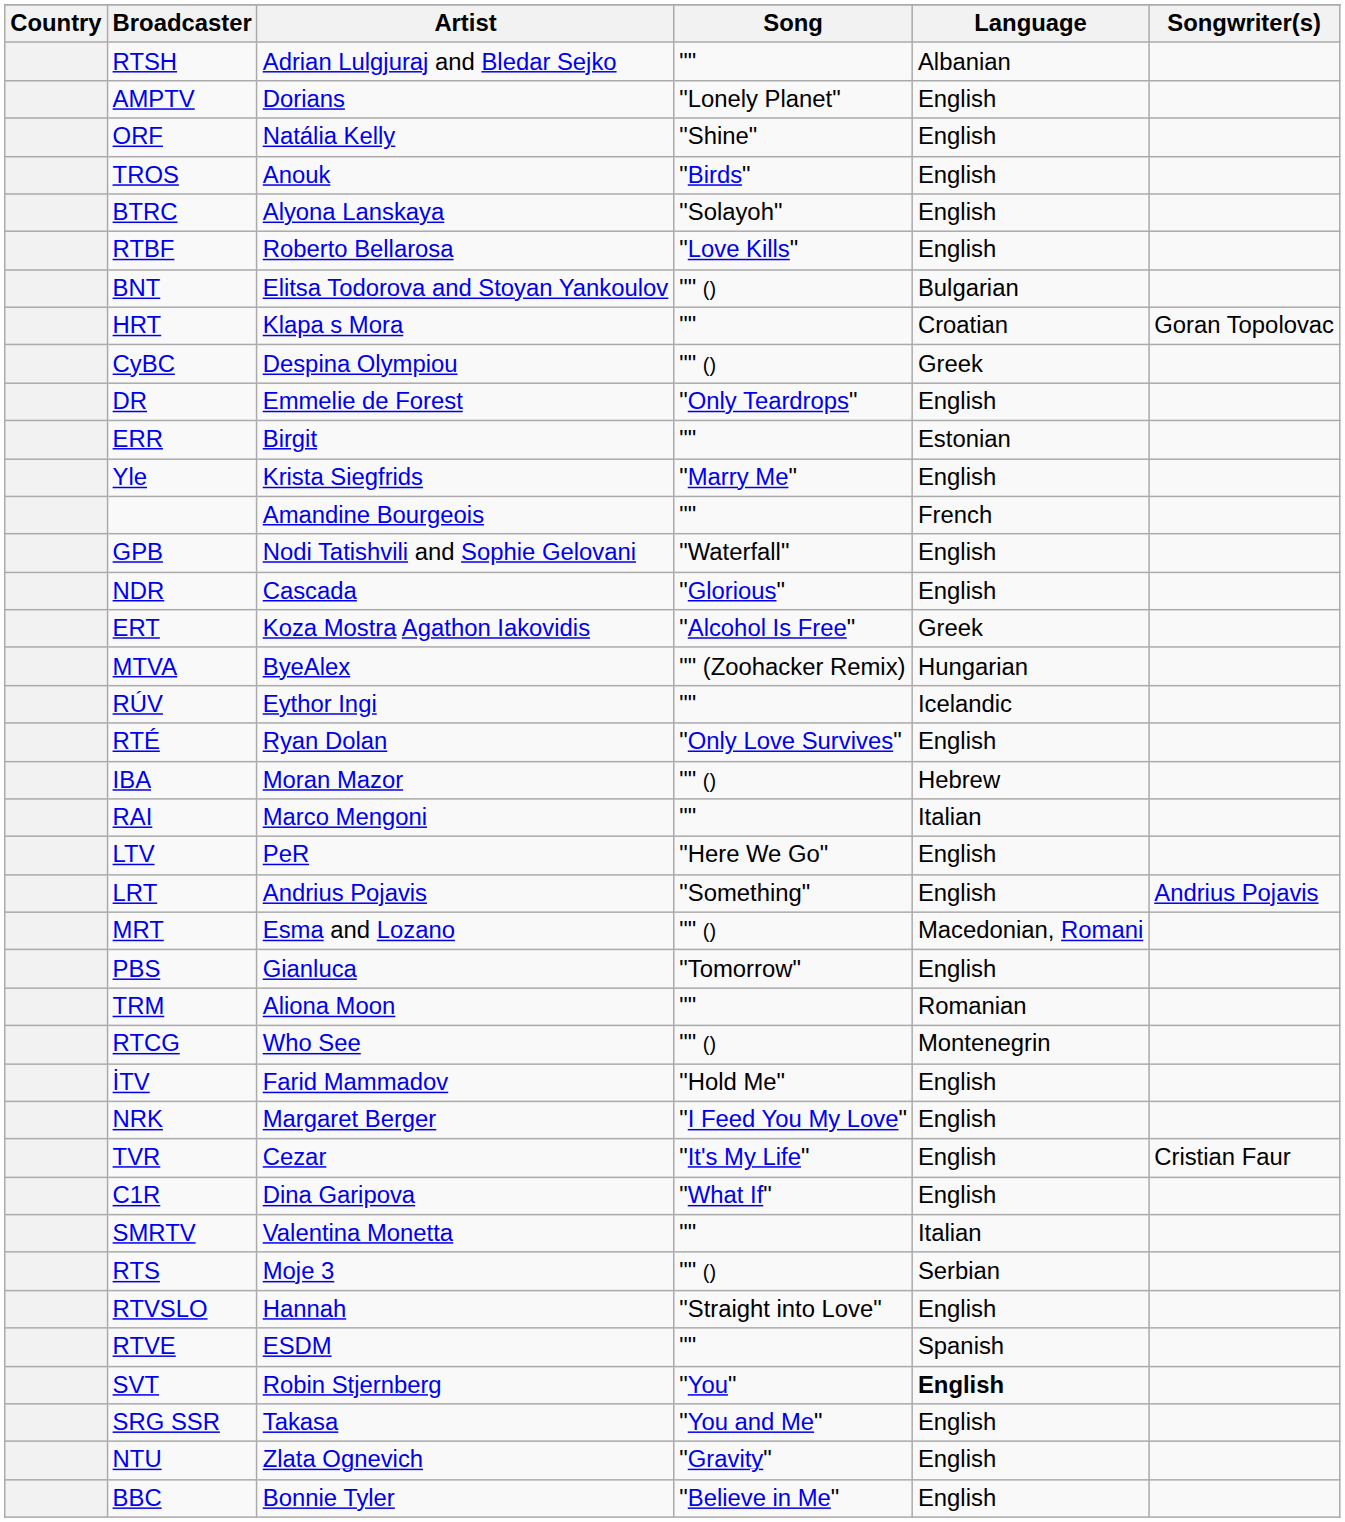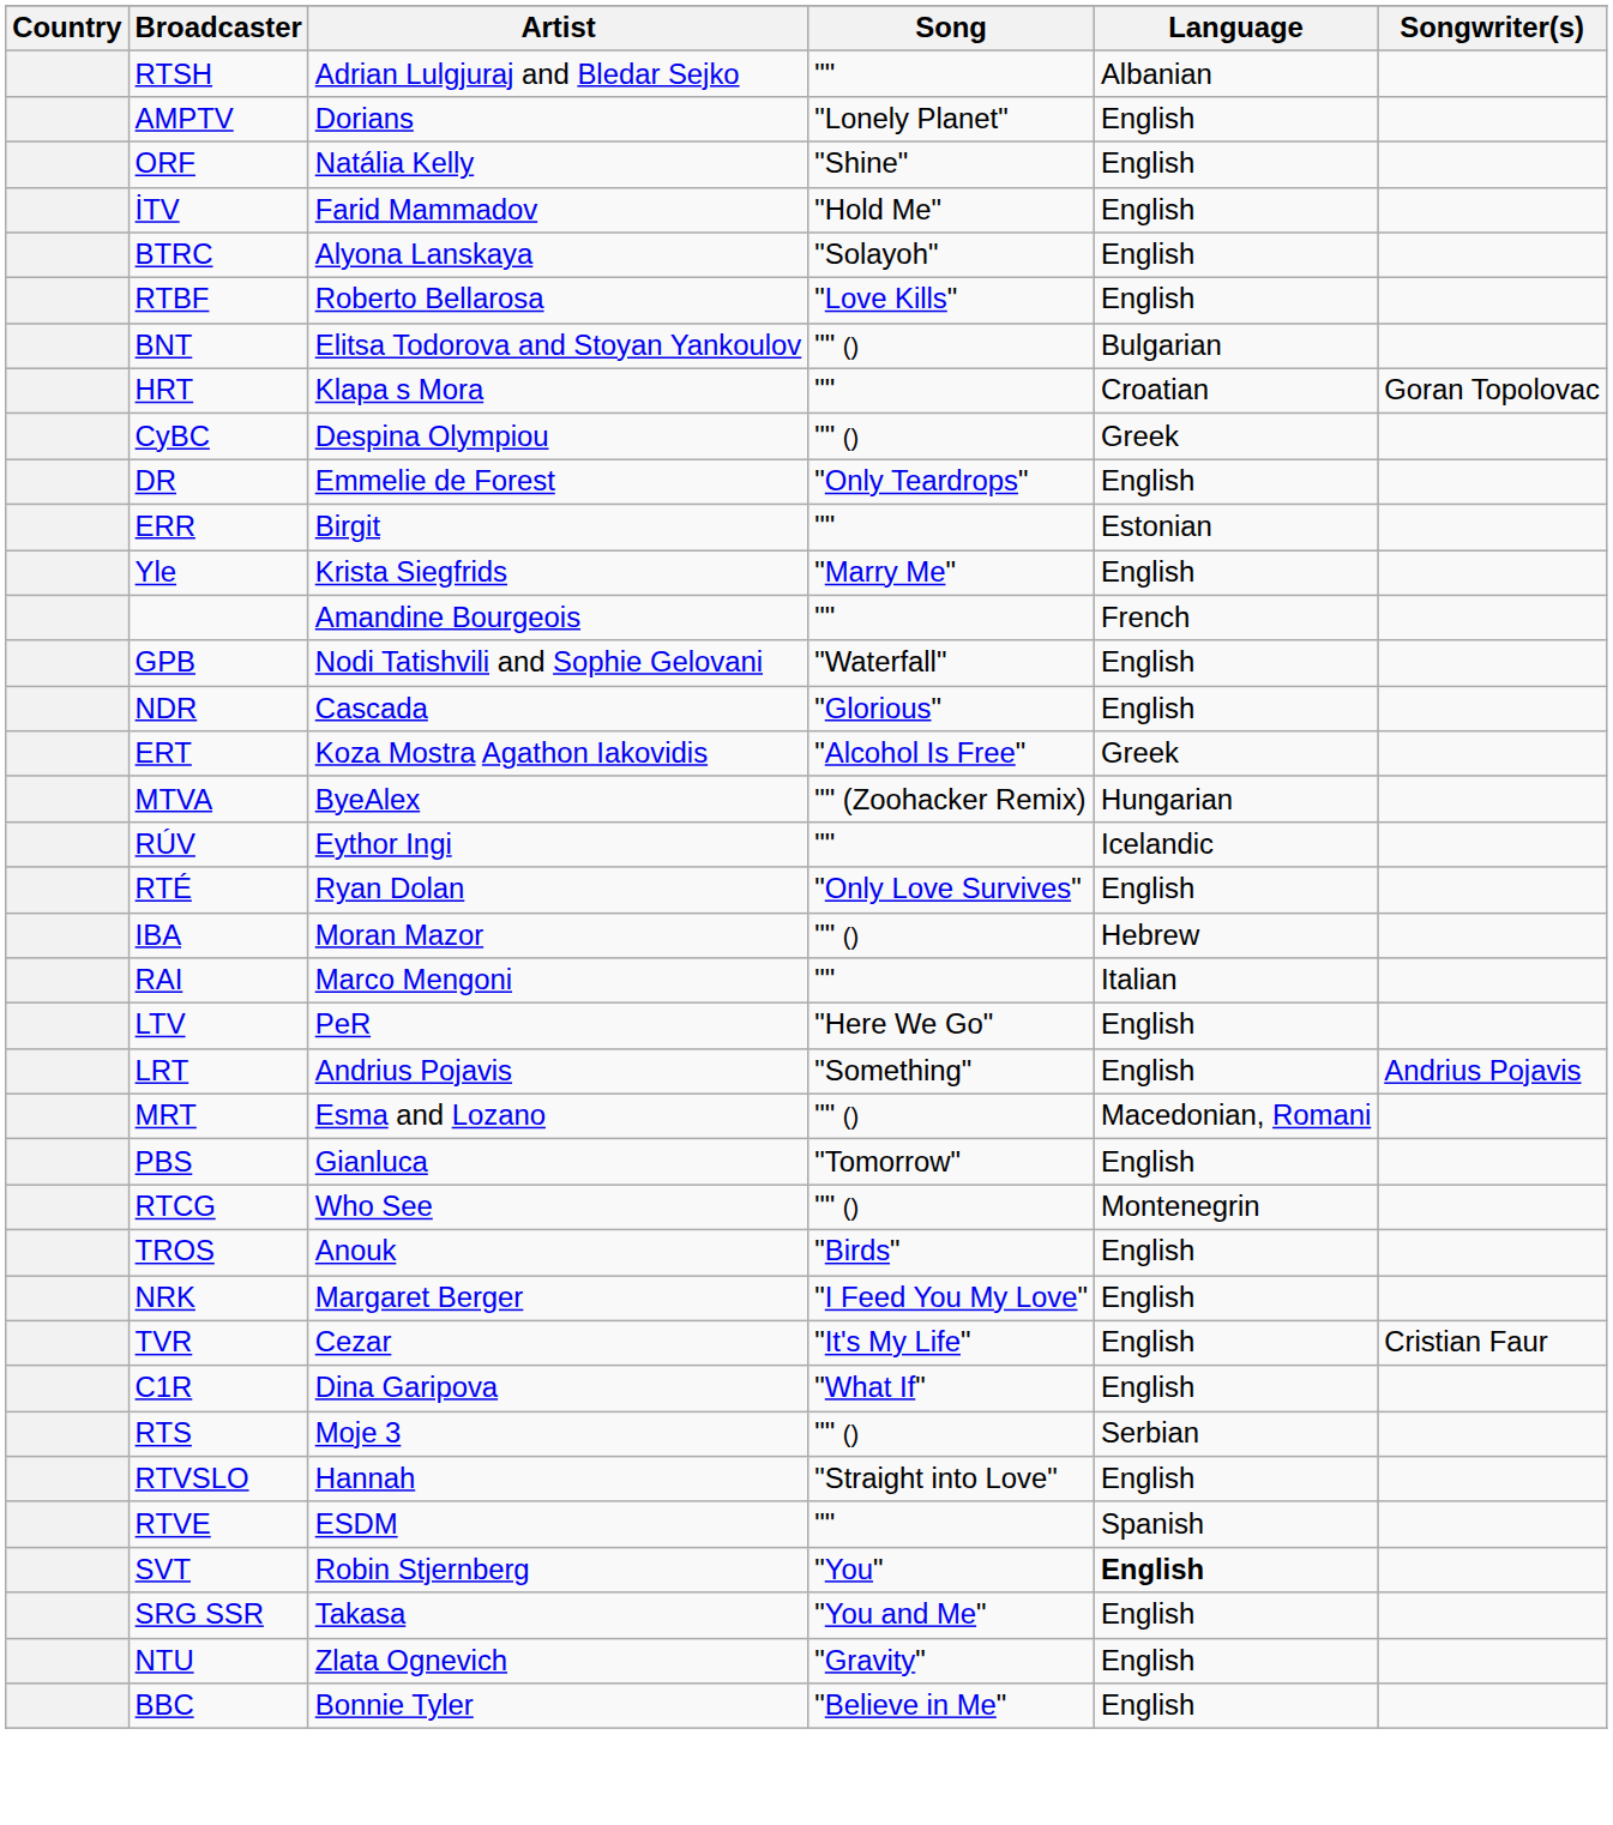 <table class="wikitable plainrowheaders">
 <tr>
 </tr>
 <tr>
 <th scope="col">Country</th>
 <th scope="col">Broadcaster</th>
 <th scope="col">Artist</th>
 <th scope="col">Song</th>
 <th scope="col">Language</th>
 <th scope="col">Songwriter(s)</th>
 </tr>
 <tr>
 <th scope="row"></th>
 <td><a href='#'>RTSH</a></td>
 <td><a href='#'>Adrian Lulgjuraj</a> and <a href='#'>Bledar Sejko</a></td>
 <td>""</td>
 <td>Albanian</td>
 <td></td>
 </tr>
 <tr>
 <th scope="row"></th>
 <td><a href='#'>AMPTV</a></td>
 <td><a href='#'>Dorians</a></td>
 <td>"Lonely Planet"</td>
 <td>English</td>
 <td></td>
 </tr>
 <tr>
 <th scope="row"></th>
 <td><a href='#'>ORF</a></td>
 <td><a href='#'>Natália Kelly</a></td>
 <td>"Shine"</td>
 <td>English</td>
 <td></td>
 </tr>
 <tr>
 <th scope="row"></th>
-<td><a href='#'>TROS</a></td>
-<td><a href='#'>Anouk</a></td>
-<td>"<a href='#'>Birds</a>"</td>
+<td><a href='#'>İTV</a></td>
+<td><a href='#'>Farid Mammadov</a></td>
+<td>"Hold Me"</td>
 <td>English</td>
 <td></td>
 </tr>
 <tr>
 <th scope="row"></th>
 <td><a href='#'>BTRC</a></td>
 <td><a href='#'>Alyona Lanskaya</a></td>
 <td>"Solayoh"</td>
 <td>English</td>
 <td></td>
 </tr>
 <tr>
 <th scope="row"></th>
 <td><a href='#'>RTBF</a></td>
 <td><a href='#'>Roberto Bellarosa</a></td>
 <td>"<a href='#'>Love Kills</a>"</td>
 <td>English</td>
 <td></td>
 </tr>
 <tr>
 <th scope="row"></th>
 <td><a href='#'>BNT</a></td>
 <td><a href='#'>Elitsa Todorova and Stoyan Yankoulov</a></td>
 <td>"" <small>()</small></td>
 <td>Bulgarian</td>
 <td></td>
 </tr>
 <tr>
 <th scope="row"></th>
 <td><a href='#'>HRT</a></td>
 <td><a href='#'>Klapa s Mora</a></td>
 <td>""</td>
 <td>Croatian</td>
 <td>Goran Topolovac</td>
 </tr>
 <tr>
 <th scope="row"></th>
 <td><a href='#'>CyBC</a></td>
 <td><a href='#'>Despina Olympiou</a></td>
 <td>"" <small>()</small></td>
 <td>Greek</td>
 <td></td>
 </tr>
 <tr>
 <th scope="row"></th>
 <td><a href='#'>DR</a></td>
 <td><a href='#'>Emmelie de Forest</a></td>
 <td>"<a href='#'>Only Teardrops</a>"</td>
 <td>English</td>
 <td></td>
 </tr>
 <tr>
 <th scope="row"></th>
 <td><a href='#'>ERR</a></td>
 <td><a href='#'>Birgit</a></td>
 <td>""</td>
 <td>Estonian</td>
 <td></td>
 </tr>
 <tr>
 <th scope="row"></th>
 <td><a href='#'>Yle</a></td>
 <td><a href='#'>Krista Siegfrids</a></td>
 <td>"<a href='#'>Marry Me</a>"</td>
 <td>English</td>
 <td></td>
 </tr>
 <tr>
 <th scope="row"></th>
 <td></td>
 <td><a href='#'>Amandine Bourgeois</a></td>
 <td>""</td>
 <td>French</td>
 <td></td>
 </tr>
 <tr>
 <th scope="row"></th>
 <td><a href='#'>GPB</a></td>
 <td><a href='#'>Nodi Tatishvili</a> and <a href='#'>Sophie Gelovani</a></td>
 <td>"Waterfall"</td>
 <td>English</td>
 <td></td>
 </tr>
 <tr>
 <th scope="row"></th>
 <td><a href='#'>NDR</a></td>
 <td><a href='#'>Cascada</a></td>
 <td>"<a href='#'>Glorious</a>"</td>
 <td>English</td>
 <td></td>
 </tr>
 <tr>
 <th scope="row"></th>
 <td><a href='#'>ERT</a></td>
 <td><a href='#'>Koza Mostra</a>  <a href='#'>Agathon Iakovidis</a></td>
 <td>"<a href='#'>Alcohol Is Free</a>"</td>
 <td>Greek</td>
 <td></td>
 </tr>
 <tr>
 <th scope="row"></th>
 <td><a href='#'>MTVA</a></td>
 <td><a href='#'>ByeAlex</a></td>
 <td>"" (Zoohacker Remix)</td>
 <td>Hungarian</td>
 <td></td>
 </tr>
 <tr>
 <th scope="row"></th>
 <td><a href='#'>RÚV</a></td>
 <td><a href='#'>Eythor Ingi</a></td>
 <td>""</td>
 <td>Icelandic</td>
 <td></td>
 </tr>
 <tr>
 <th scope="row"></th>
 <td><a href='#'>RTÉ</a></td>
 <td><a href='#'>Ryan Dolan</a></td>
 <td>"<a href='#'>Only Love Survives</a>"</td>
 <td>English</td>
 <td></td>
 </tr>
 <tr>
 <th scope="row"></th>
 <td><a href='#'>IBA</a></td>
 <td><a href='#'>Moran Mazor</a></td>
 <td>"" <small>()</small></td>
 <td>Hebrew</td>
 <td></td>
 </tr>
 <tr>
 <th scope="row"></th>
 <td><a href='#'>RAI</a></td>
 <td><a href='#'>Marco Mengoni</a></td>
 <td>""</td>
 <td>Italian</td>
 <td></td>
 </tr>
 <tr>
 <th scope="row"></th>
 <td><a href='#'>LTV</a></td>
 <td><a href='#'>PeR</a></td>
 <td>"Here We Go"</td>
 <td>English</td>
 <td></td>
 </tr>
 <tr>
 <th scope="row"></th>
 <td><a href='#'>LRT</a></td>
 <td><a href='#'>Andrius Pojavis</a></td>
 <td>"Something"</td>
 <td>English</td>
 <td><a href='#'>Andrius Pojavis</a></td>
 </tr>
 <tr>
 <th scope="row"></th>
 <td><a href='#'>MRT</a></td>
 <td><a href='#'>Esma</a> and <a href='#'>Lozano</a></td>
 <td>"" <small>()</small></td>
 <td>Macedonian, <a href='#'>Romani</a></td>
 <td></td>
 </tr>
 <tr>
 <th scope="row"></th>
 <td><a href='#'>PBS</a></td>
 <td><a href='#'>Gianluca</a></td>
 <td>"Tomorrow"</td>
 <td>English</td>
 <td></td>
 </tr>
 <tr>
 <th scope="row"></th>
-<td><a href='#'>TRM</a></td>
-<td><a href='#'>Aliona Moon</a></td>
-<td>""</td>
-<td>Romanian</td>
-<td></td>
-</tr>
-<tr>
-<th scope="row"></th>
 <td><a href='#'>RTCG</a></td>
 <td><a href='#'>Who See</a></td>
 <td>"" <small>()</small></td>
 <td>Montenegrin</td>
 <td></td>
 </tr>
 <tr>
 <th scope="row"></th>
-<td><a href='#'>İTV</a></td>
-<td><a href='#'>Farid Mammadov</a></td>
-<td>"Hold Me"</td>
+<td><a href='#'>TROS</a></td>
+<td><a href='#'>Anouk</a></td>
+<td>"<a href='#'>Birds</a>"</td>
 <td>English</td>
 <td></td>
 </tr>
 <tr>
 <th scope="row"></th>
 <td><a href='#'>NRK</a></td>
 <td><a href='#'>Margaret Berger</a></td>
 <td>"<a href='#'>I Feed You My Love</a>"</td>
 <td>English</td>
 <td></td>
 </tr>
 <tr>
 <th scope="row"></th>
 <td><a href='#'>TVR</a></td>
 <td><a href='#'>Cezar</a></td>
 <td>"<a href='#'>It's My Life</a>"</td>
 <td>English</td>
 <td>Cristian Faur</td>
 </tr>
 <tr>
 <th scope="row"></th>
 <td><a href='#'>C1R</a></td>
 <td><a href='#'>Dina Garipova</a></td>
 <td>"<a href='#'>What If</a>"</td>
 <td>English</td>
-<td></td>
-</tr>
-<tr>
-<th scope="row"></th>
-<td><a href='#'>SMRTV</a></td>
-<td><a href='#'>Valentina Monetta</a></td>
-<td>""</td>
-<td>Italian</td>
 <td></td>
 </tr>
 <tr>
 <th scope="row"></th>
 <td><a href='#'>RTS</a></td>
 <td><a href='#'>Moje 3</a></td>
 <td>"" <small>()</small></td>
 <td>Serbian</td>
 <td></td>
 </tr>
 <tr>
 <th scope="row"></th>
 <td><a href='#'>RTVSLO</a></td>
 <td><a href='#'>Hannah</a></td>
 <td>"Straight into Love"</td>
 <td>English</td>
 <td></td>
 </tr>
 <tr>
 <th scope="row"></th>
 <td><a href='#'>RTVE</a></td>
 <td><a href='#'>ESDM</a></td>
 <td>""</td>
 <td>Spanish</td>
 <td></td>
 </tr>
 <tr>
 <th scope="row"></th>
 <td><a href='#'>SVT</a></td>
 <td><a href='#'>Robin Stjernberg</a></td>
 <td>"<a href='#'>You</a>"</td>
 <td><strong>English</strong></td>
 <td></td>
 </tr>
 <tr>
 <th scope="row"></th>
 <td><a href='#'>SRG SSR</a></td>
 <td><a href='#'>Takasa</a></td>
 <td>"<a href='#'>You and Me</a>"</td>
 <td>English</td>
 <td></td>
 </tr>
 <tr>
 <th scope="row"></th>
 <td><a href='#'>NTU</a></td>
 <td><a href='#'>Zlata Ognevich</a></td>
 <td>"<a href='#'>Gravity</a>"</td>
 <td>English</td>
 <td></td>
 </tr>
 <tr>
 <th scope="row"></th>
 <td><a href='#'>BBC</a></td>
 <td><a href='#'>Bonnie Tyler</a></td>
 <td>"<a href='#'>Believe in Me</a>"</td>
 <td>English</td>
 <td></td>
 </tr>
 </table>
